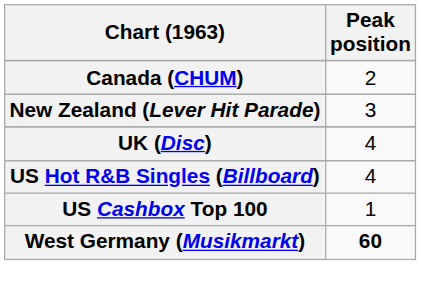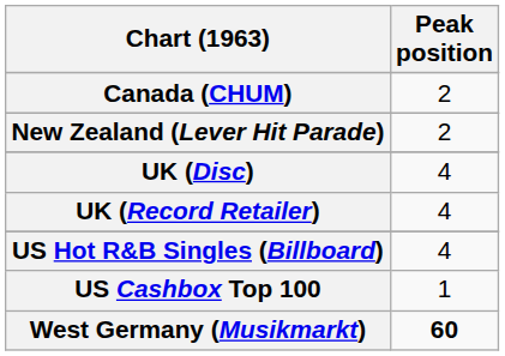 <table class="wikitable sortable plainrowheaders" style="text-align:center;">
 <tr>
 <th>Chart (1963)</th>
 <th>Peak<br>position</th>
 </tr>
 <tr>
 </tr>
 <tr>
 </tr>
 <tr>
 <th scope="row">Canada (<a href='#'>CHUM</a>)</th>
 <td style="text-align:center;">2</td>
 </tr>
 <tr>
 </tr>
 <tr>
 <th scope="row">New Zealand (<em>Lever Hit Parade</em>)</th>
-<td style="text-align:center;">3</td>
+<td style="text-align:center;">2</td>
 </tr>
 <tr>
 </tr>
 <tr>
 <th scope="row">UK (<em><a href='#'>Disc</a></em>)</th>
+<td>4</td>
+</tr>
+<tr>
+<th scope="row">UK (<em><a href='#'>Record Retailer</a></em>)</th>
 <td>4</td>
 </tr>
 <tr>
 </tr>
 <tr>
 <th scope="row">US <a href='#'>Hot R&B Singles</a> (<em><a href='#'>Billboard</a></em>)</th>
 <td>4</td>
 </tr>
 <tr>
 <th scope="row">US <em><a href='#'>Cashbox</a></em> Top 100</th>
 <td>1</td>
 </tr>
 <tr>
 <th scope="row">West Germany (<em><a href='#'>Musikmarkt</a></em>)</th>
 <td><strong>60</strong></td>
 </tr>
 </table>
